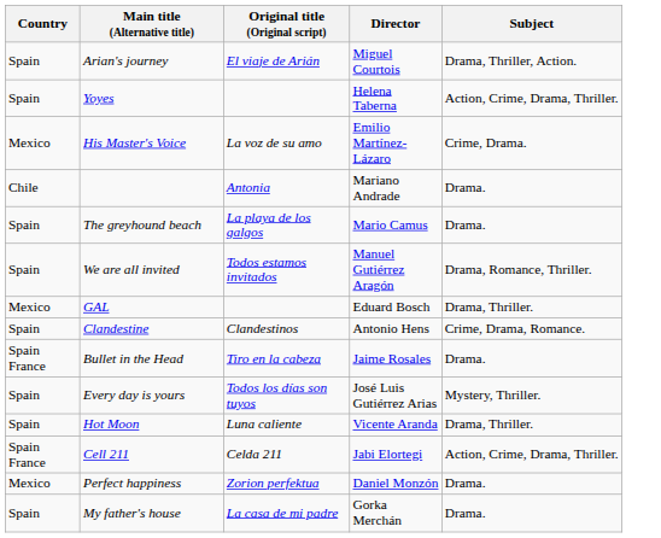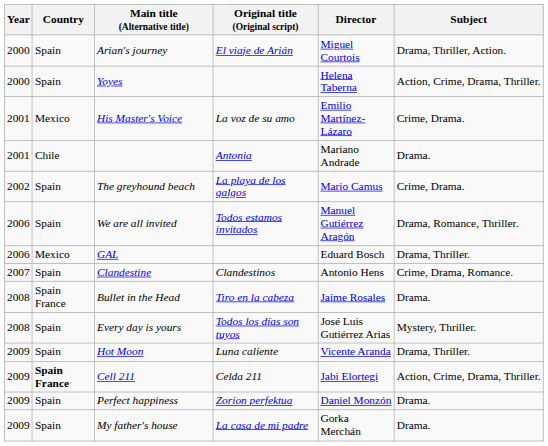 <table class="wikitable sortable">
 <tr>
+<th>Year</th>
 <th width= 80>Country</th>
 <th class="unsortable" style="width:160px;">Main title<br><small>(Alternative title)</small></th>
 <th class="unsortable" style="width:140px;">Original title<br><small>(Original script)</small></th>
 <th width=100>Director</th>
 <th class="unsortable">Subject</th>
 </tr>
 <tr>
+<td>2000</td>
 <td>Spain</td>
 <td><em>Arian's journey</em></td>
 <td><em><a href='#'>El viaje de Arián</a></em></td>
 <td><a href='#'>Miguel Courtois</a></td>
 <td>Drama, Thriller, Action.</td>
 </tr>
 <tr>
+<td>2000</td>
 <td>Spain</td>
 <td><em><a href='#'>Yoyes</a></em></td>
 <td></td>
 <td><a href='#'>Helena Taberna</a></td>
 <td>Action, Crime, Drama, Thriller.</td>
 </tr>
 <tr>
+<td>2001</td>
 <td>Mexico</td>
 <td><em><a href='#'>His Master's Voice</a></em></td>
 <td><em>La voz de su amo</em></td>
 <td><a href='#'>Emilio Martínez-Lázaro</a></td>
 <td>Crime, Drama.</td>
 </tr>
 <tr>
+<td>2001</td>
 <td>Chile</td>
 <td></td>
 <td><em><a href='#'>Antonia</a></em></td>
 <td>Mariano Andrade</td>
 <td>Drama.</td>
 </tr>
 <tr>
+<td>2002</td>
 <td>Spain</td>
 <td><em>The greyhound beach</em></td>
 <td><em><a href='#'>La playa de los galgos</a></em></td>
 <td><a href='#'>Mario Camus</a></td>
-<td>Drama.</td>
+<td>Crime, Drama.</td>
 </tr>
 <tr>
+<td>2006</td>
 <td>Spain</td>
 <td><em>We are all invited</em></td>
 <td><em><a href='#'>Todos estamos invitados</a></em></td>
 <td><a href='#'>Manuel Gutiérrez Aragón</a></td>
 <td>Drama, Romance, Thriller.</td>
 </tr>
 <tr>
+<td>2006</td>
 <td>Mexico</td>
 <td><em><a href='#'>GAL</a></em></td>
 <td></td>
 <td>Eduard Bosch</td>
 <td>Drama, Thriller.</td>
 </tr>
 <tr>
+<td>2007</td>
 <td>Spain</td>
 <td><em><a href='#'>Clandestine</a></em></td>
 <td><em>Clandestinos</em></td>
 <td>Antonio Hens</td>
 <td>Crime, Drama, Romance.</td>
 </tr>
 <tr>
+<td>2008</td>
 <td>Spain<br>France</td>
 <td><em>Bullet in the Head</em></td>
 <td><em><a href='#'>Tiro en la cabeza</a></em></td>
 <td><a href='#'>Jaime Rosales</a></td>
 <td>Drama.</td>
 </tr>
 <tr>
+<td>2008</td>
 <td>Spain</td>
 <td><em>Every day is yours</em></td>
 <td><em><a href='#'>Todos los días son tuyos</a></em></td>
 <td>José Luis Gutiérrez Arias</td>
 <td>Mystery, Thriller.</td>
 </tr>
 <tr>
+<td>2009</td>
 <td>Spain</td>
 <td><em><a href='#'>Hot Moon</a></em></td>
 <td><em>Luna caliente</em></td>
 <td><a href='#'>Vicente Aranda</a></td>
 <td>Drama, Thriller.</td>
 </tr>
 <tr>
-<td>Spain<br>France</td>
+<td>2009</td>
+<td><strong>Spain<br>France</strong></td>
 <td><em><a href='#'>Cell 211</a></em></td>
 <td><em>Celda 211</em></td>
 <td><a href='#'>Jabi Elortegi</a></td>
 <td>Action, Crime, Drama, Thriller.</td>
 </tr>
 <tr>
-<td>Mexico</td>
+<td>2009</td>
+<td>Spain</td>
 <td><em>Perfect happiness</em></td>
 <td><em><a href='#'>Zorion perfektua</a></em></td>
 <td><a href='#'>Daniel Monzón</a></td>
 <td>Drama.</td>
 </tr>
 <tr>
+<td>2009</td>
 <td>Spain</td>
 <td><em>My father's house</em></td>
 <td><em><a href='#'>La casa de mi padre</a></em></td>
 <td>Gorka Merchán</td>
 <td>Drama.</td>
 </tr>
 </table>
